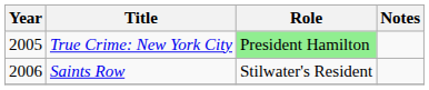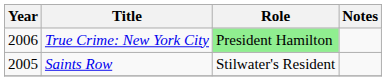 <table class="wikitable sortable plainrowheaders" style="white-space:nowrap">
 <tr>
 <th>Year</th>
 <th>Title</th>
 <th>Role</th>
 <th>Notes</th>
 </tr>
 <tr>
-<td>2005</td>
+<td>2006</td>
 <td><em><a href='#'>True Crime: New York City</a></em></td>
 <td style="background: lightgreen;">President Hamilton</td>
 <td></td>
 </tr>
 <tr>
-<td>2006</td>
+<td>2005</td>
 <td><em><a href='#'>Saints Row</a></em></td>
 <td>Stilwater's Resident</td>
 <td></td>
 </tr>
 <tr>
 </tr>
 </table>
